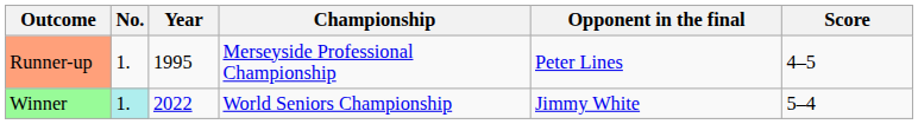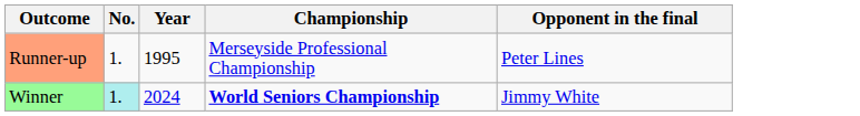 <table class="sortable wikitable">
 <tr>
 <th width="80">Outcome</th>
 <th width="20">No.</th>
 <th width="50">Year</th>
 <th style="width:250px;">Championship</th>
 <th style="width:200px;">Opponent in the final</th>
-<th style="width:100px;">Score</th>
 </tr>
 <tr>
 <td style="background:#ffa07a;">Runner-up</td>
 <td>1.</td>
 <td>1995</td>
 <td><a href='#'>Merseyside Professional Championship</a></td>
 <td> <a href='#'>Peter Lines</a></td>
-<td>4–5</td>
 </tr>
 <tr>
 <td style="background:#98FB98">Winner</td>
 <td style="background: paleturquoise;">1.</td>
-<td><a href='#'>2022</a></td>
-<td><a href='#'>World Seniors Championship</a></td>
+<td><a href='#'>2024</a></td>
+<td><strong><a href='#'>World Seniors Championship</a></strong></td>
 <td> <a href='#'>Jimmy White</a></td>
-<td>5–4</td>
 </tr>
 </table>
